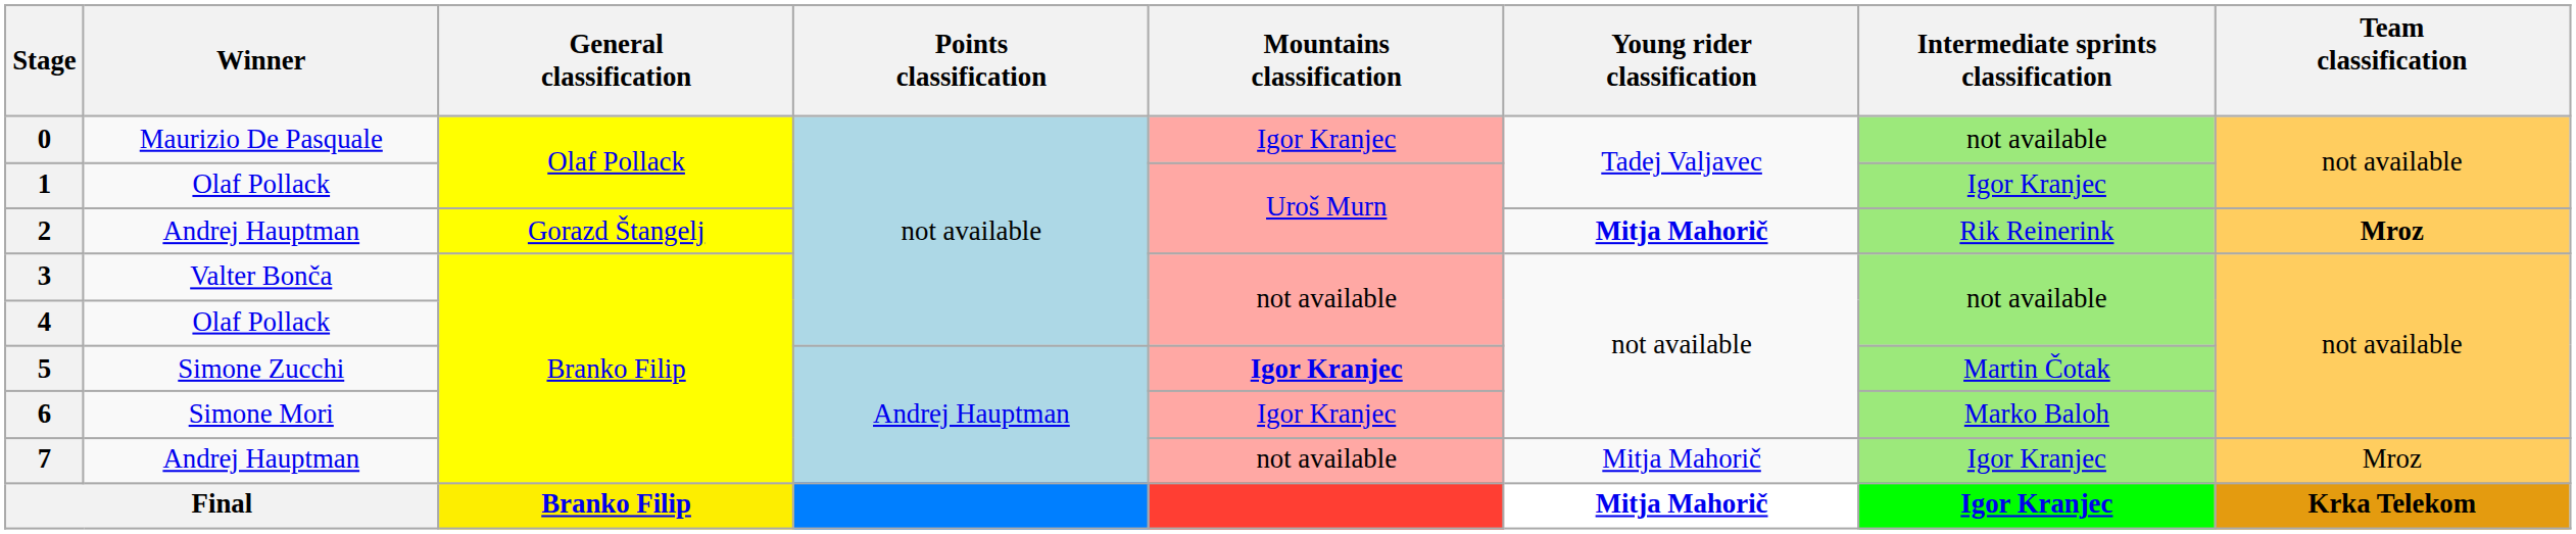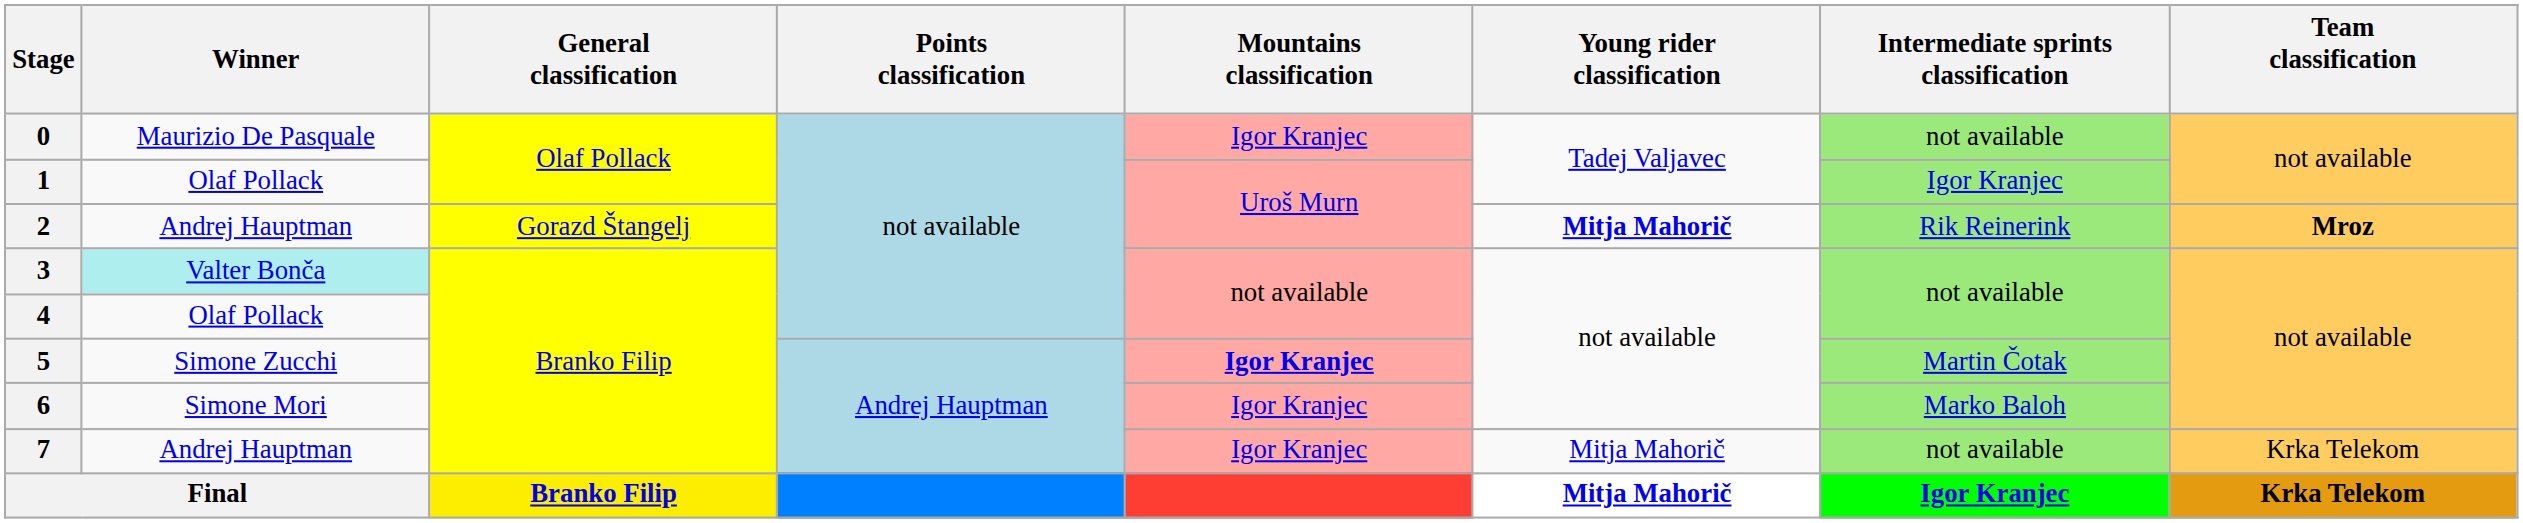 <table class="wikitable" style="text-align: center; font-size:smaller;">
 <tr>
 <th style="width:1%;">Stage</th>
 <th style="width:13%;">Winner</th>
 <th style="width:13%;">General<br>classification<br></th>
 <th style="width:13%;">Points<br>classification<br></th>
 <th style="width:13%;">Mountains<br>classification<br></th>
 <th style="width:13%;">Young rider<br>classification<br></th>
 <th style="width:13%;">Intermediate sprints<br>classification<br></th>
 <th style="width:13%;">Team<br>classification<br><br></th>
 </tr>
 <tr>
 <th>0</th>
 <td><a href='#'>Maurizio De Pasquale</a></td>
 <td style="background:yellow;" rowspan=2><a href='#'>Olaf Pollack</a></td>
 <td style="background:lightblue;" rowspan=5>not available</td>
 <td style="background:#FFA8A4;"><a href='#'>Igor Kranjec</a></td>
 <td rowspan=2><a href='#'>Tadej Valjavec</a></td>
 <td style="background:#9CE97B;">not available</td>
 <td style="background:#FFCD5F;" rowspan=2>not available</td>
 </tr>
 <tr>
 <th>1</th>
 <td><a href='#'>Olaf Pollack</a></td>
 <td style="background:#FFA8A4;" rowspan=2><a href='#'>Uroš Murn</a></td>
 <td style="background:#9CE97B;"><a href='#'>Igor Kranjec</a></td>
 </tr>
 <tr>
 <th>2</th>
 <td><a href='#'>Andrej Hauptman</a></td>
 <td style="background:yellow;"><a href='#'>Gorazd Štangelj</a></td>
 <td><strong><a href='#'>Mitja Mahorič</a></strong></td>
 <td style="background:#9CE97B;"><a href='#'>Rik Reinerink</a></td>
 <td style="background:#FFCD5F;"><strong>Mroz</strong></td>
 </tr>
 <tr>
 <th>3</th>
-<td><a href='#'>Valter Bonča</a></td>
+<td style="background: paleturquoise;"><a href='#'>Valter Bonča</a></td>
 <td style="background:yellow;" rowspan=5><a href='#'>Branko Filip</a></td>
 <td style="background:#FFA8A4;" rowspan=2>not available</td>
 <td rowspan=4>not available</td>
 <td style="background:#9CE97B;" rowspan=2>not available</td>
 <td style="background:#FFCD5F;" rowspan=4>not available</td>
 </tr>
 <tr>
 <th>4</th>
 <td><a href='#'>Olaf Pollack</a></td>
 </tr>
 <tr>
 <th>5</th>
 <td><a href='#'>Simone Zucchi</a></td>
 <td style="background:lightblue;" rowspan=3><a href='#'>Andrej Hauptman</a></td>
 <td style="background:#FFA8A4;"><strong><a href='#'>Igor Kranjec</a></strong></td>
 <td style="background:#9CE97B;"><a href='#'>Martin Čotak</a></td>
 </tr>
 <tr>
 <th>6</th>
 <td><a href='#'>Simone Mori</a></td>
 <td style="background:#FFA8A4;"><a href='#'>Igor Kranjec</a></td>
 <td style="background:#9CE97B;"><a href='#'>Marko Baloh</a></td>
 </tr>
 <tr>
 <th>7</th>
 <td><a href='#'>Andrej Hauptman</a></td>
-<td style="background:#FFA8A4;">not available</td>
+<td style="background:#FFA8A4;"><a href='#'>Igor Kranjec</a></td>
 <td><a href='#'>Mitja Mahorič</a></td>
-<td style="background:#9CE97B;"><a href='#'>Igor Kranjec</a></td>
-<td style="background:#FFCD5F;">Mroz</td>
+<td style="background:#9CE97B;">not available</td>
+<td style="background:#FFCD5F;">Krka Telekom</td>
 </tr>
 <tr>
 <th colspan=2><strong>Final</strong></th>
 <th style="background:#FDEE00;"><a href='#'>Branko Filip</a></th>
 <th style="background:#007FFF;"></th>
 <th style="background:#FF3E33;"></th>
 <th style="background:white;"><a href='#'>Mitja Mahorič</a></th>
 <th style="background:#00FF00;"><a href='#'>Igor Kranjec</a></th>
 <th style="background:#E49B0F;">Krka Telekom</th>
 </tr>
 </table>
